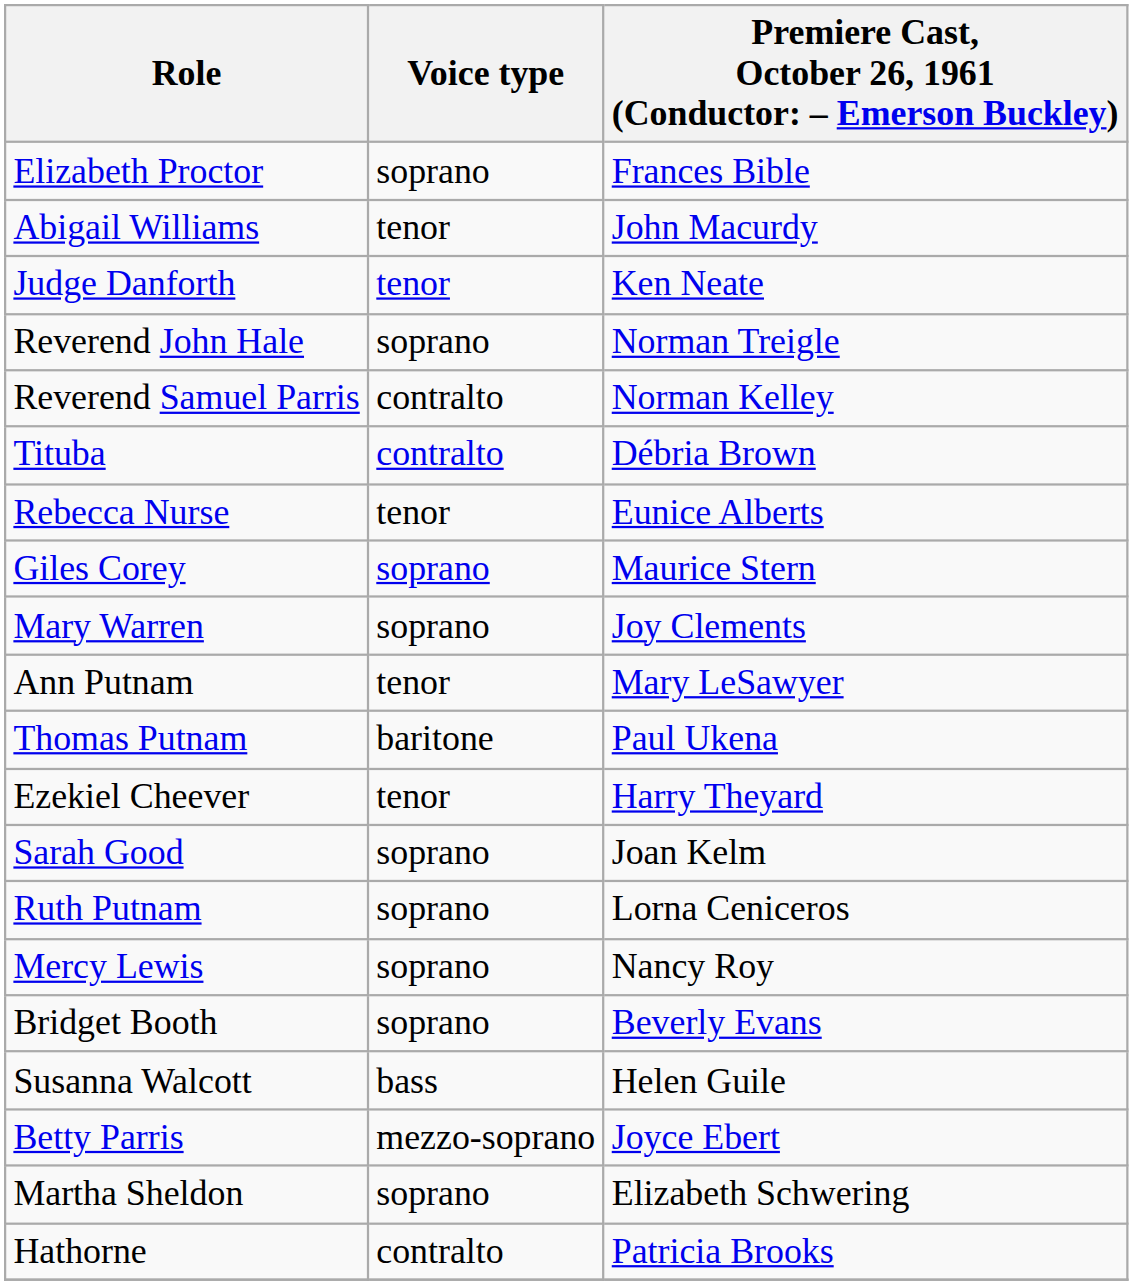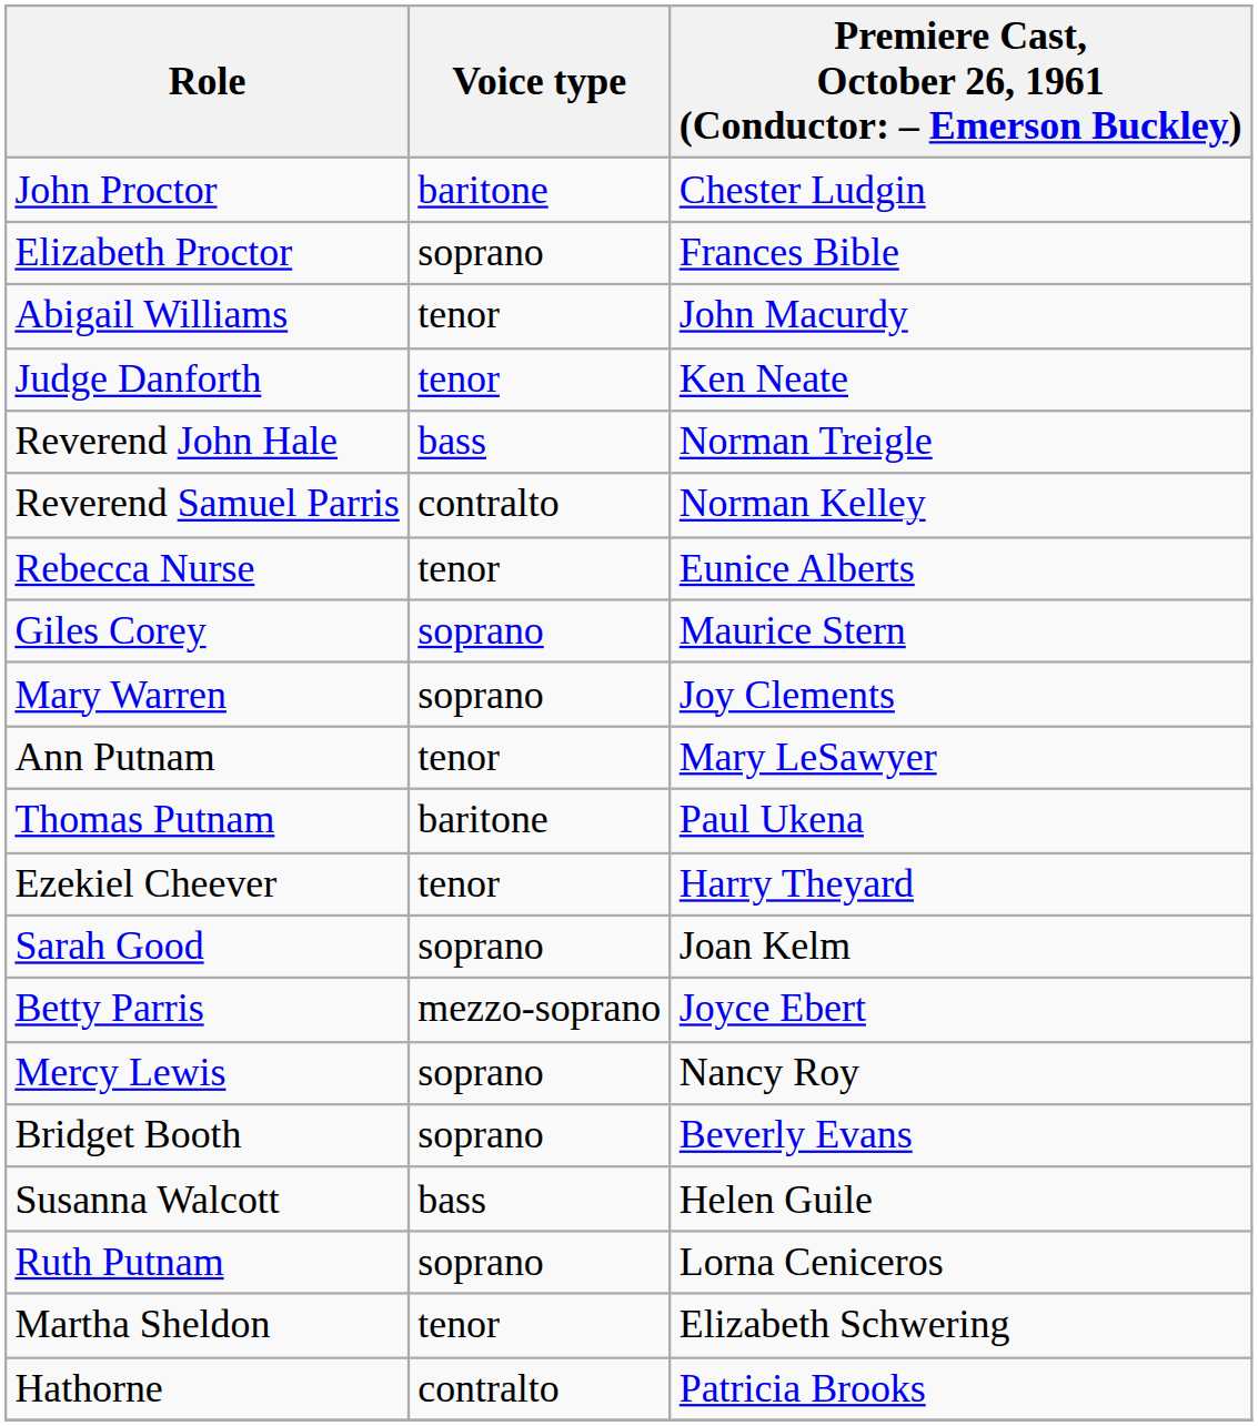 <table class="wikitable">
 <tr>
 <th>Role</th>
 <th>Voice type</th>
 <th>Premiere Cast,<br> October 26, 1961 <br>(Conductor: – <a href='#'>Emerson Buckley</a>)</th>
+</tr>
+<tr>
+<td><a href='#'>John Proctor</a></td>
+<td><a href='#'>baritone</a></td>
+<td><a href='#'>Chester Ludgin</a></td>
 </tr>
 <tr>
 <td><a href='#'>Elizabeth Proctor</a></td>
 <td>soprano</td>
 <td><a href='#'>Frances Bible</a></td>
 </tr>
 <tr>
 <td><a href='#'>Abigail Williams</a></td>
 <td>tenor</td>
 <td><a href='#'>John Macurdy</a></td>
 </tr>
 <tr>
 <td><a href='#'>Judge Danforth</a></td>
 <td><a href='#'>tenor</a></td>
 <td><a href='#'>Ken Neate</a></td>
 </tr>
 <tr>
 <td>Reverend <a href='#'>John Hale</a></td>
-<td>soprano</td>
+<td><a href='#'>bass</a></td>
 <td><a href='#'>Norman Treigle</a></td>
 </tr>
 <tr>
 <td>Reverend <a href='#'>Samuel Parris</a></td>
 <td>contralto</td>
 <td><a href='#'>Norman Kelley</a></td>
-</tr>
-<tr>
-<td><a href='#'>Tituba</a></td>
-<td><a href='#'>contralto</a></td>
-<td><a href='#'>Débria Brown</a></td>
 </tr>
 <tr>
 <td><a href='#'>Rebecca Nurse</a></td>
 <td>tenor</td>
 <td><a href='#'>Eunice Alberts</a></td>
 </tr>
 <tr>
 <td><a href='#'>Giles Corey</a></td>
 <td><a href='#'>soprano</a></td>
 <td><a href='#'>Maurice Stern</a></td>
 </tr>
 <tr>
 <td><a href='#'>Mary Warren</a></td>
 <td>soprano</td>
 <td><a href='#'>Joy Clements</a></td>
 </tr>
 <tr>
 <td>Ann Putnam</td>
 <td>tenor</td>
 <td><a href='#'>Mary LeSawyer</a></td>
 </tr>
 <tr>
 <td><a href='#'>Thomas Putnam</a></td>
 <td>baritone</td>
 <td><a href='#'>Paul Ukena</a></td>
 </tr>
 <tr>
 <td>Ezekiel Cheever</td>
 <td>tenor</td>
 <td><a href='#'>Harry Theyard</a></td>
 </tr>
 <tr>
 <td><a href='#'>Sarah Good</a></td>
 <td>soprano</td>
 <td>Joan Kelm</td>
 </tr>
 <tr>
-<td><a href='#'>Ruth Putnam</a></td>
-<td>soprano</td>
-<td>Lorna Ceniceros</td>
+<td><a href='#'>Betty Parris</a></td>
+<td>mezzo-soprano</td>
+<td><a href='#'>Joyce Ebert</a></td>
 </tr>
 <tr>
 <td><a href='#'>Mercy Lewis</a></td>
 <td>soprano</td>
 <td>Nancy Roy</td>
 </tr>
 <tr>
 <td>Bridget Booth</td>
 <td>soprano</td>
 <td><a href='#'>Beverly Evans</a></td>
 </tr>
 <tr>
 <td>Susanna Walcott</td>
 <td>bass</td>
 <td>Helen Guile</td>
 </tr>
 <tr>
-<td><a href='#'>Betty Parris</a></td>
-<td>mezzo-soprano</td>
-<td><a href='#'>Joyce Ebert</a></td>
+<td><a href='#'>Ruth Putnam</a></td>
+<td>soprano</td>
+<td>Lorna Ceniceros</td>
 </tr>
 <tr>
 <td>Martha Sheldon</td>
-<td>soprano</td>
+<td>tenor</td>
 <td>Elizabeth Schwering</td>
 </tr>
 <tr>
 <td>Hathorne</td>
 <td>contralto</td>
 <td><a href='#'>Patricia Brooks</a></td>
 </tr>
 <tr>
 </tr>
 </table>
